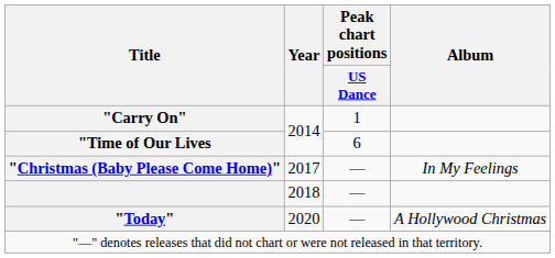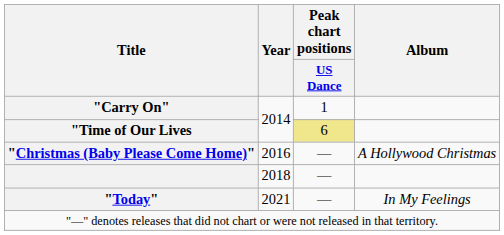 <table class="wikitable plainrowheaders" style="text-align:center;" border="1">
 <tr>
 <th scope="col" rowspan=2>Title</th>
 <th scope="col" rowspan=2>Year</th>
 <th scope="col" colspan=1>Peak chart positions</th>
 <th scope="col" rowspan=2>Album</th>
 </tr>
 <tr>
 <th scope="col" style="width:2.5em;font-size:90%;"><a href='#'>US<br>Dance</a><br></th>
 </tr>
 <tr>
 <th scope="row">"Carry On"</th>
 <td rowspan=2>2014</td>
 <td>1</td>
 <td></td>
 </tr>
 <tr>
 <th scope="row">"Time of Our Lives</th>
-<td>6</td>
+<td style="background: khaki;">6</td>
 <td></td>
 </tr>
 <tr>
 <th scope="row">"<a href='#'>Christmas (Baby Please Come Home)</a>"</th>
-<td>2017</td>
+<td>2016</td>
 <td>—</td>
-<td><em>In My Feelings</em></td>
+<td><em>A Hollywood Christmas</em></td>
 </tr>
 <tr>
 <th scope="row"><br></th>
 <td>2018</td>
 <td>—</td>
 <td></td>
 </tr>
 <tr>
 <th scope="row">"<a href='#'>Today</a>"</th>
-<td>2020</td>
+<td>2021</td>
 <td>—</td>
-<td><em>A Hollywood Christmas</em></td>
+<td><em>In My Feelings</em></td>
 </tr>
 <tr>
 <td align="center" colspan="15" style="font-size:85%">"—" denotes releases that did not chart or were not released in that territory.</td>
 </tr>
 </table>
